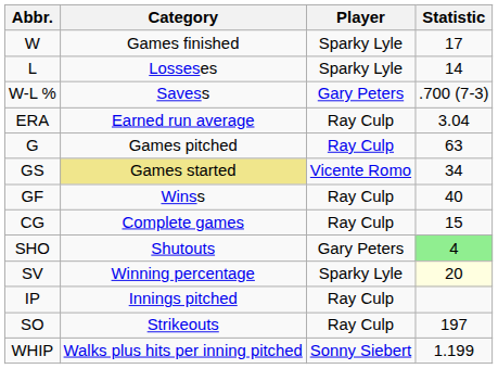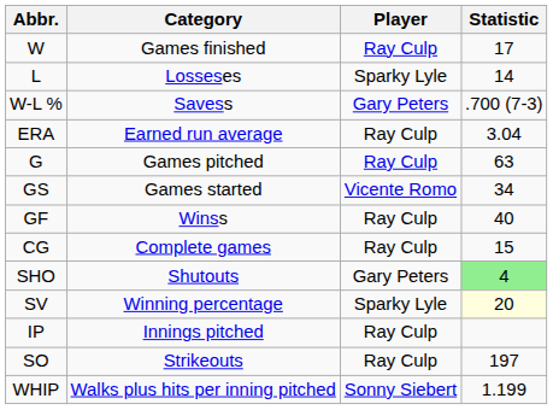 <table class="wikitable sortable" style="text-align:center;">
 <tr>
 <th>Abbr.</th>
 <th>Category</th>
 <th>Player</th>
 <th>Statistic</th>
 </tr>
 <tr>
 <td>W</td>
 <td>Games finished</td>
-<td>Sparky Lyle</td>
+<td><a href='#'>Ray Culp</a></td>
 <td>17</td>
 </tr>
 <tr>
 <td>L</td>
 <td><a href='#'>Losses</a>es</td>
 <td>Sparky Lyle</td>
 <td>14</td>
 </tr>
 <tr>
 <td>W-L %</td>
 <td><a href='#'>Saves</a>s</td>
 <td><a href='#'>Gary Peters</a></td>
 <td>.700 (7-3)</td>
 </tr>
 <tr>
 <td>ERA</td>
 <td><a href='#'>Earned run average</a></td>
 <td>Ray Culp</td>
 <td>3.04</td>
 </tr>
 <tr>
 <td>G</td>
 <td>Games pitched</td>
 <td><a href='#'>Ray Culp</a></td>
 <td>63</td>
 </tr>
 <tr>
 <td>GS</td>
-<td style="background: khaki;">Games started</td>
+<td>Games started</td>
 <td><a href='#'>Vicente Romo</a></td>
 <td>34</td>
 </tr>
 <tr>
 <td>GF</td>
 <td><a href='#'>Wins</a>s</td>
 <td>Ray Culp</td>
 <td>40</td>
 </tr>
 <tr>
 <td>CG</td>
 <td><a href='#'>Complete games</a></td>
 <td>Ray Culp</td>
 <td>15</td>
 </tr>
 <tr>
 <td>SHO</td>
 <td><a href='#'>Shutouts</a></td>
 <td>Gary Peters</td>
 <td style="background: lightgreen;">4</td>
 </tr>
 <tr>
 <td>SV</td>
 <td><a href='#'>Winning percentage</a></td>
 <td>Sparky Lyle</td>
 <td style="background: lightyellow;">20</td>
 </tr>
 <tr>
 <td>IP</td>
 <td><a href='#'>Innings pitched</a></td>
 <td>Ray Culp</td>
 <td></td>
 </tr>
 <tr>
 <td>SO</td>
 <td><a href='#'>Strikeouts</a></td>
 <td>Ray Culp</td>
 <td>197</td>
 </tr>
 <tr>
 <td>WHIP</td>
 <td><a href='#'>Walks plus hits per inning pitched</a></td>
 <td><a href='#'>Sonny Siebert</a></td>
 <td>1.199</td>
 </tr>
 </table>
